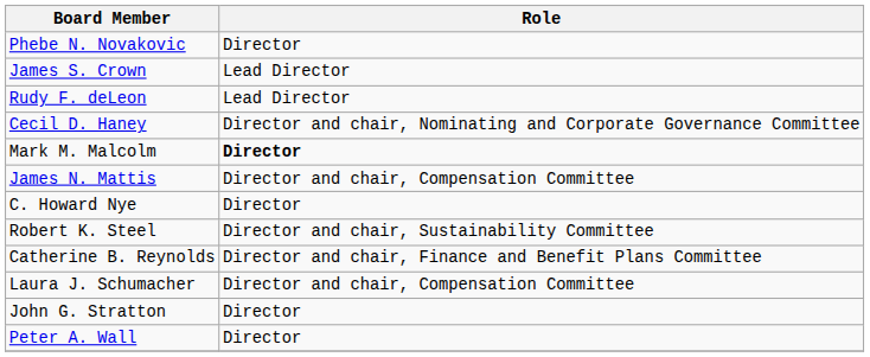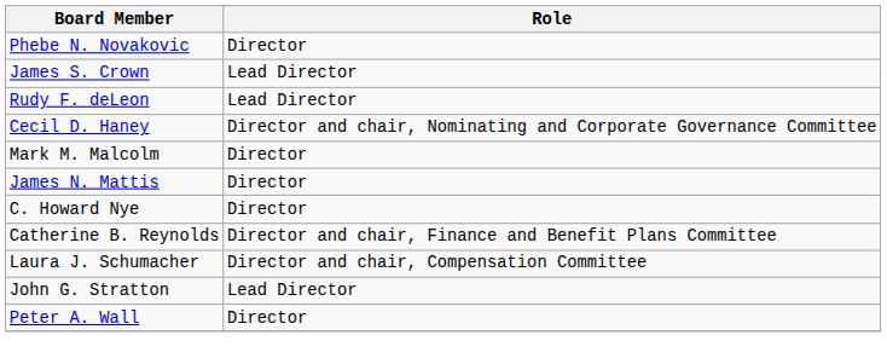 <table class="wikitable">
 <tr>
 <th><strong>Board Member</strong></th>
 <th><strong>Role</strong></th>
 </tr>
 <tr>
 <td><a href='#'>Phebe N. Novakovic</a></td>
 <td>Director</td>
 </tr>
 <tr>
 <td><a href='#'>James S. Crown</a></td>
 <td>Lead Director</td>
 </tr>
 <tr>
 <td><a href='#'>Rudy F. deLeon</a></td>
 <td>Lead Director</td>
 </tr>
 <tr>
 <td><a href='#'>Cecil D. Haney</a></td>
 <td>Director and chair, Nominating and Corporate Governance Committee</td>
 </tr>
 <tr>
 <td>Mark M. Malcolm</td>
-<td><strong>Director</strong></td>
+<td>Director</td>
 </tr>
 <tr>
 <td><a href='#'>James N. Mattis</a></td>
-<td>Director and chair, Compensation Committee</td>
+<td>Director</td>
 </tr>
 <tr>
 <td>C. Howard Nye</td>
 <td>Director</td>
-</tr>
-<tr>
-<td>Robert K. Steel</td>
-<td>Director and chair, Sustainability Committee</td>
 </tr>
 <tr>
 <td>Catherine B. Reynolds</td>
 <td>Director and chair, Finance and Benefit Plans Committee</td>
 </tr>
 <tr>
 <td>Laura J. Schumacher</td>
 <td>Director and chair, Compensation Committee</td>
 </tr>
 <tr>
 <td>John G. Stratton</td>
-<td>Director</td>
+<td>Lead Director</td>
 </tr>
 <tr>
 <td><a href='#'>Peter A. Wall</a></td>
 <td>Director</td>
 </tr>
 <tr>
 </tr>
 </table>
